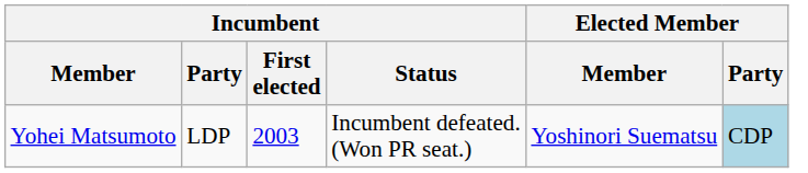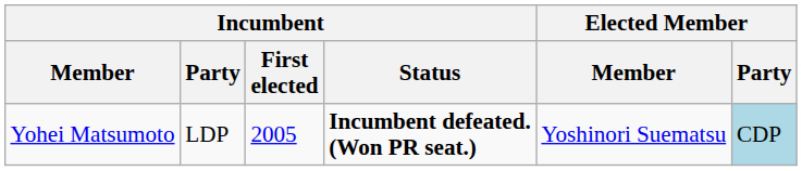 <table class="wikitable sortable">
 <tr>
 <th colspan=4>Incumbent</th>
 <th colspan=2>Elected Member</th>
 </tr>
 <tr>
 <th>Member</th>
 <th>Party</th>
 <th>First<br>elected</th>
 <th>Status</th>
 <th>Member</th>
 <th>Party</th>
 </tr>
 <tr>
 <td><a href='#'>Yohei Matsumoto</a></td>
 <td>LDP</td>
-<td><a href='#'>2003</a></td>
-<td>Incumbent defeated.<br>(Won PR seat.)</td>
+<td><a href='#'>2005</a></td>
+<td><strong>Incumbent defeated.<br>(Won PR seat.)</strong></td>
 <td><a href='#'>Yoshinori Suematsu</a></td>
 <td style="background: lightblue;">CDP</td>
 </tr>
 </table>
